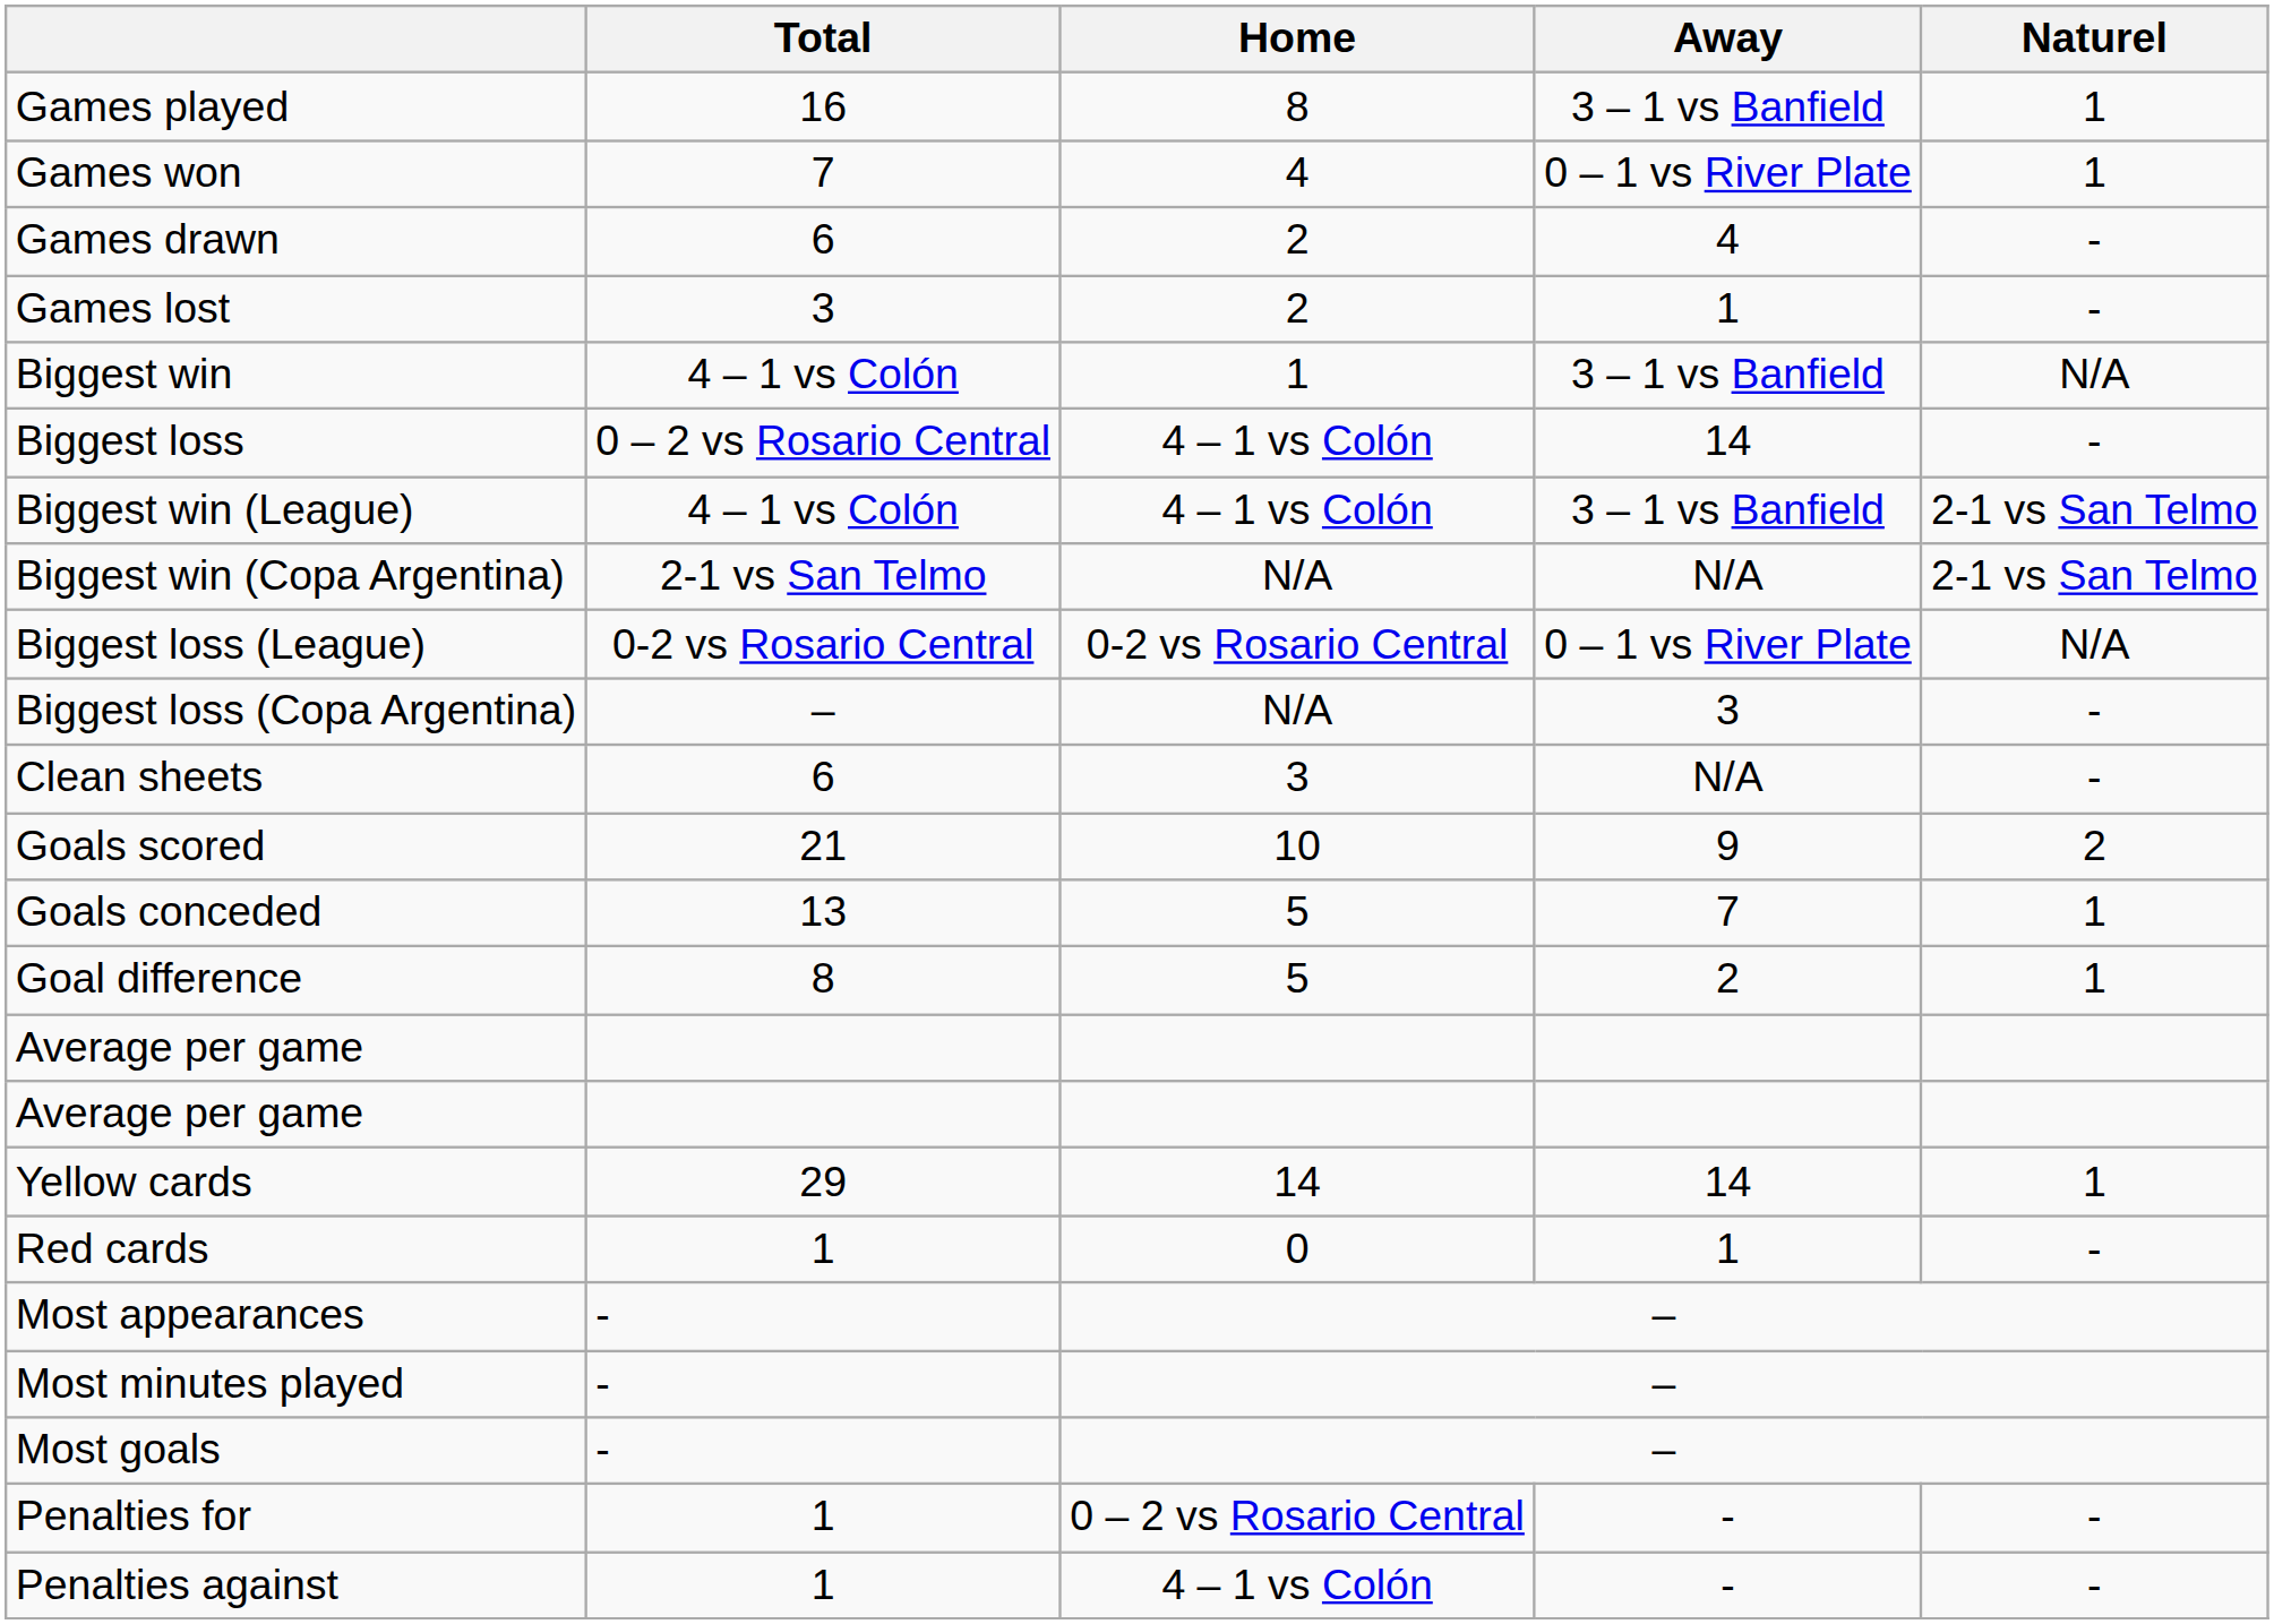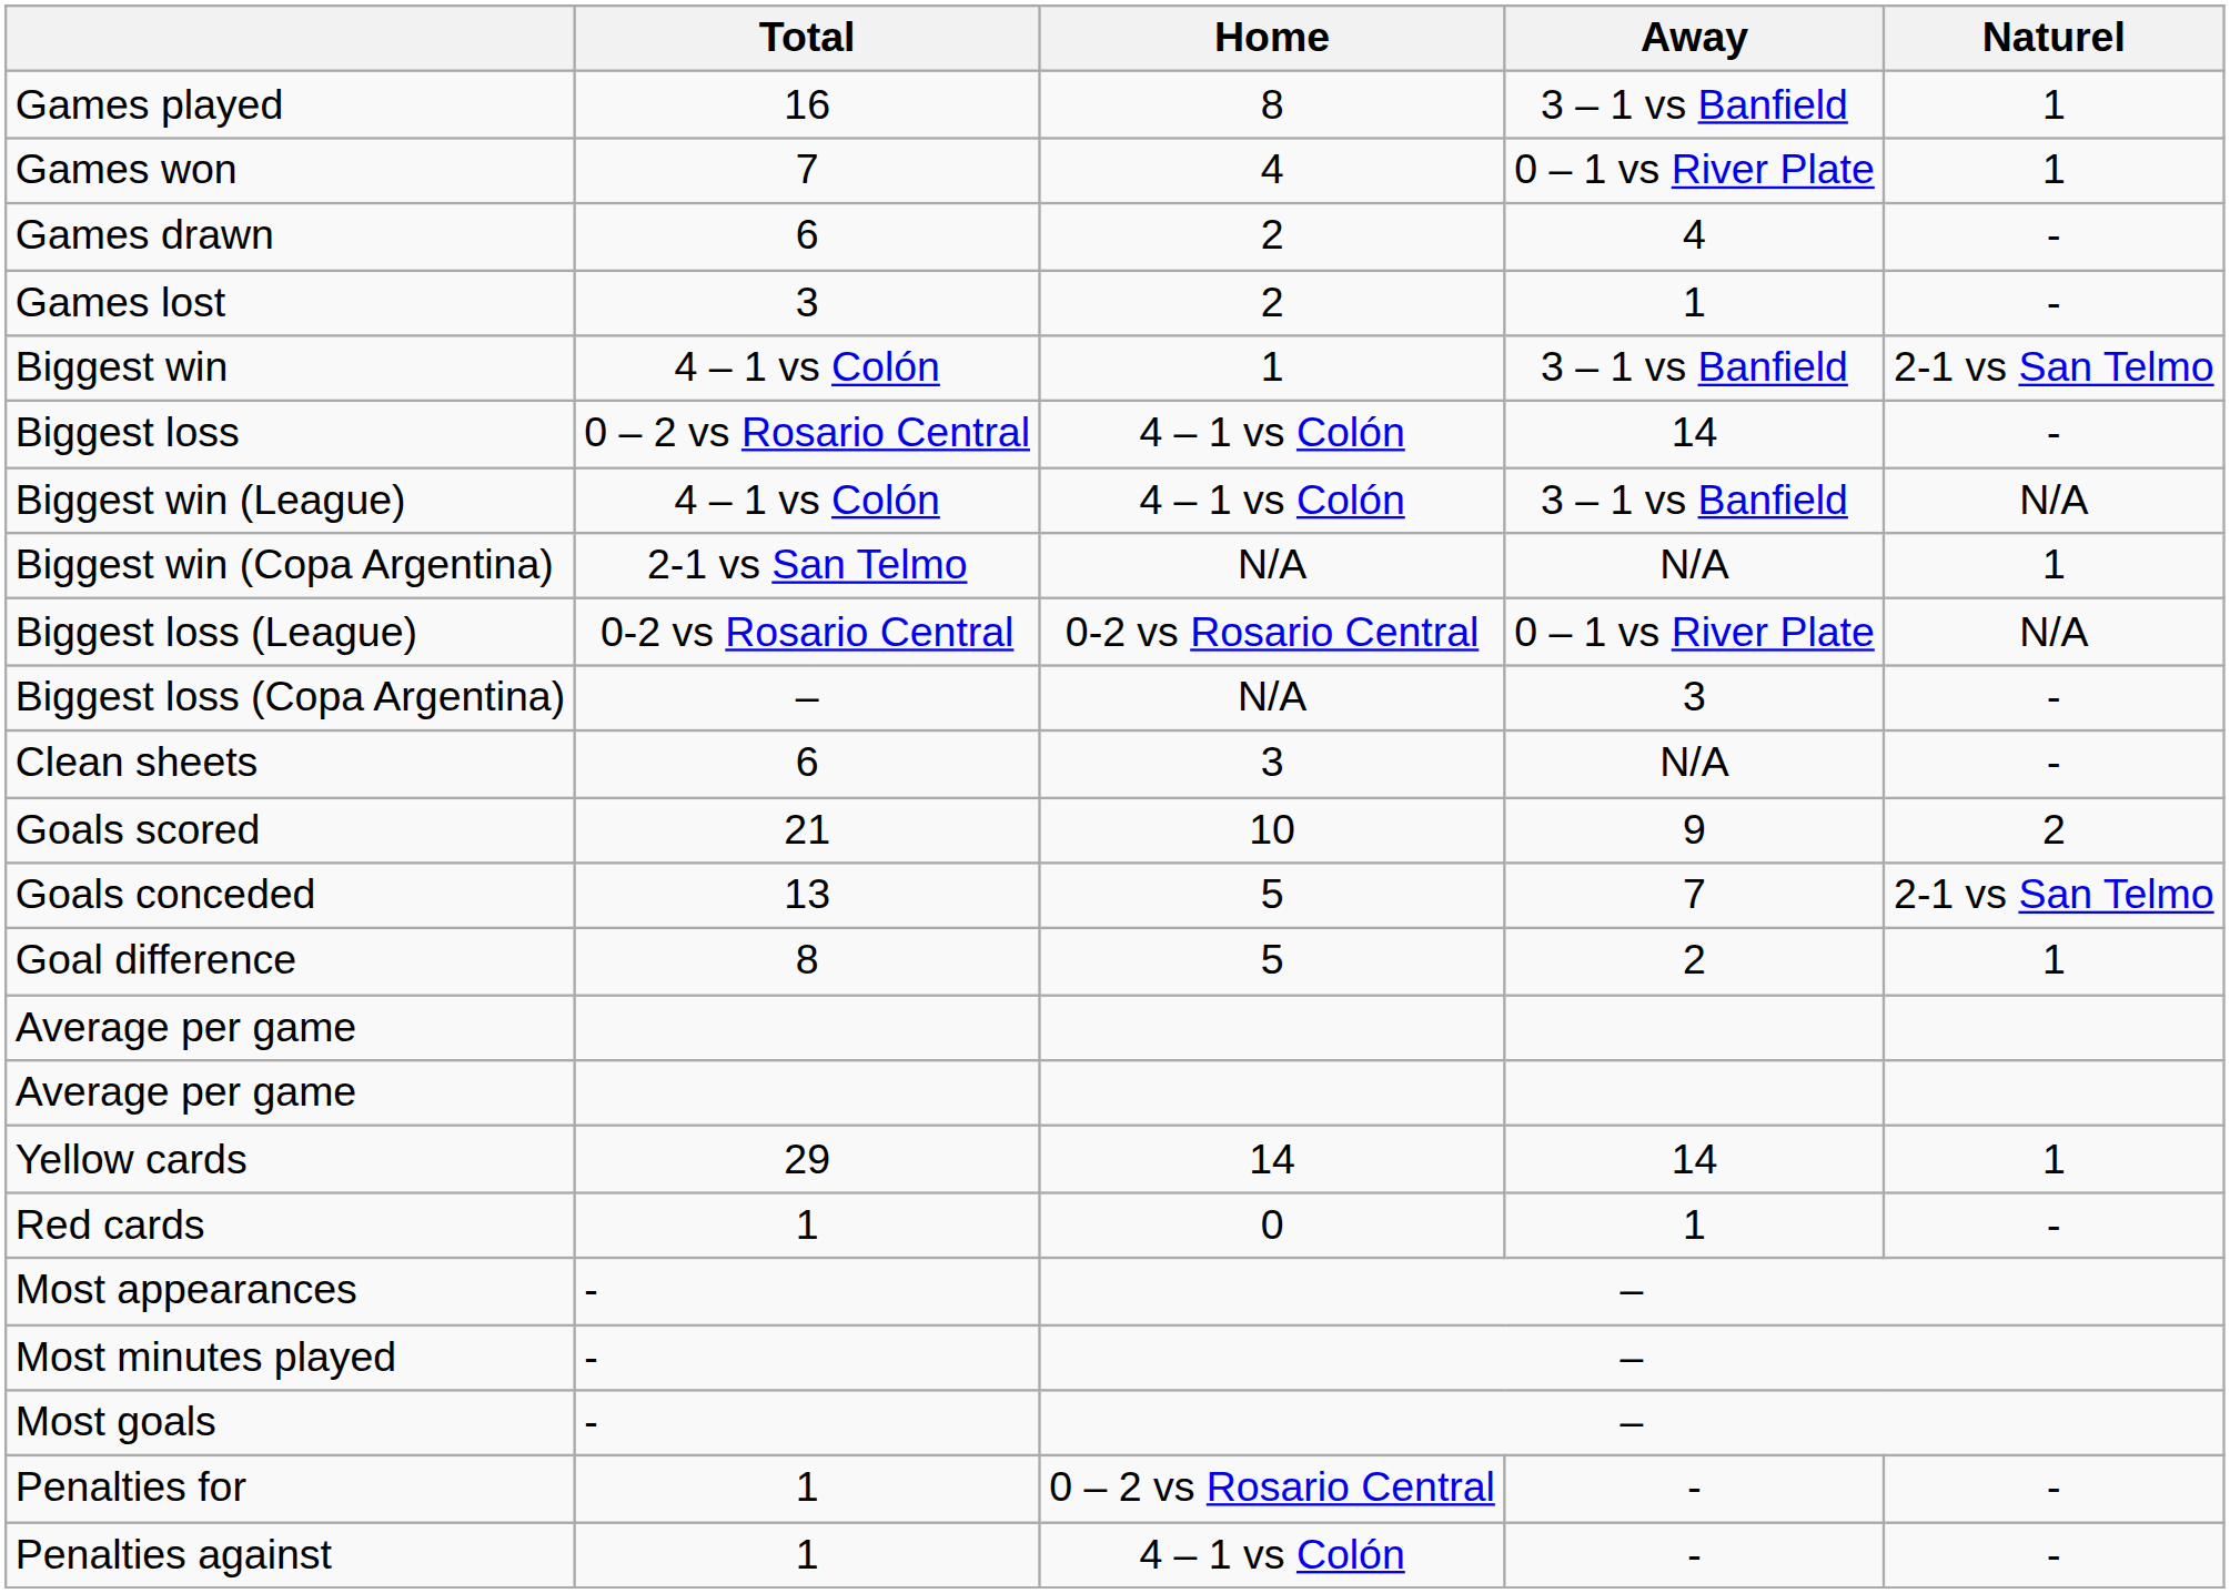 <table class="wikitable" style="text-align: center;">
 <tr>
 <th></th>
 <th>Total</th>
 <th>Home</th>
 <th>Away</th>
 <th>Naturel</th>
 </tr>
 <tr>
 <td align=left>Games played</td>
 <td>16</td>
 <td>8</td>
 <td>3 – 1 vs <a href='#'>Banfield</a></td>
 <td>1</td>
 </tr>
 <tr>
 <td align=left>Games won</td>
 <td>7</td>
 <td>4</td>
 <td>0 – 1 vs <a href='#'>River Plate</a></td>
 <td>1</td>
 </tr>
 <tr>
 <td align=left>Games drawn</td>
 <td>6</td>
 <td>2</td>
 <td>4</td>
 <td>-</td>
 </tr>
 <tr>
 <td align=left>Games lost</td>
 <td>3</td>
 <td>2</td>
 <td>1</td>
 <td>-</td>
 </tr>
 <tr>
 <td align=left>Biggest win</td>
 <td>4 – 1 vs <a href='#'>Colón</a></td>
 <td>1</td>
 <td>3 – 1 vs <a href='#'>Banfield</a></td>
-<td>N/A</td>
+<td>2-1 vs <a href='#'>San Telmo</a></td>
 </tr>
 <tr>
 <td align=left>Biggest loss</td>
 <td>0 – 2 vs <a href='#'>Rosario Central</a></td>
 <td>4 – 1 vs <a href='#'>Colón</a></td>
 <td>14</td>
 <td>-</td>
 </tr>
 <tr>
 <td align=left>Biggest win (League)</td>
 <td>4 – 1 vs <a href='#'>Colón</a></td>
 <td>4 – 1 vs <a href='#'>Colón</a></td>
 <td>3 – 1 vs <a href='#'>Banfield</a></td>
-<td>2-1 vs <a href='#'>San Telmo</a></td>
+<td>N/A</td>
 </tr>
 <tr>
 <td align=left>Biggest win (Copa Argentina)</td>
 <td>2-1 vs <a href='#'>San Telmo</a></td>
 <td>N/A</td>
 <td>N/A</td>
-<td>2-1 vs <a href='#'>San Telmo</a></td>
+<td>1</td>
 </tr>
 <tr>
 <td align=left>Biggest loss (League)</td>
 <td>0-2 vs <a href='#'>Rosario Central</a></td>
 <td>0-2 vs <a href='#'>Rosario Central</a></td>
 <td>0 – 1 vs <a href='#'>River Plate</a></td>
 <td>N/A</td>
 </tr>
 <tr>
 <td align=left>Biggest loss (Copa Argentina)</td>
 <td>–</td>
 <td>N/A</td>
 <td>3</td>
 <td>-</td>
 </tr>
 <tr>
 <td align=left>Clean sheets</td>
 <td>6</td>
 <td>3</td>
 <td>N/A</td>
 <td>-</td>
 </tr>
 <tr>
 <td align=left>Goals scored</td>
 <td>21</td>
 <td>10</td>
 <td>9</td>
 <td>2</td>
 </tr>
 <tr>
 <td align=left>Goals conceded</td>
 <td>13</td>
 <td>5</td>
 <td>7</td>
-<td>1</td>
+<td>2-1 vs <a href='#'>San Telmo</a></td>
 </tr>
 <tr>
 <td align=left>Goal difference</td>
 <td>8</td>
 <td>5</td>
 <td>2</td>
 <td>1</td>
 </tr>
 <tr>
 <td align=left>Average  per game</td>
 <td></td>
 <td></td>
 <td></td>
 <td></td>
 </tr>
 <tr>
 <td align=left>Average  per game</td>
 <td></td>
 <td></td>
 <td></td>
 <td></td>
 </tr>
 <tr>
 <td align=left>Yellow cards</td>
 <td>29</td>
 <td>14</td>
 <td>14</td>
 <td>1</td>
 </tr>
 <tr>
 <td align=left>Red cards</td>
 <td>1</td>
 <td>0</td>
 <td>1</td>
 <td>-</td>
 </tr>
 <tr>
 <td align=left>Most appearances</td>
 <td align=left>-</td>
 <td colspan=4>–</td>
 </tr>
 <tr>
 <td align=left>Most minutes played</td>
 <td align=left>-</td>
 <td colspan=4>–</td>
 </tr>
 <tr>
 <td align=left>Most goals</td>
 <td align=left>-</td>
 <td colspan=4>–</td>
 </tr>
 <tr>
 <td align=left>Penalties for</td>
 <td>1</td>
 <td>0 – 2 vs <a href='#'>Rosario Central</a></td>
 <td>-</td>
 <td>-</td>
 </tr>
 <tr>
 <td align=left>Penalties against</td>
 <td>1</td>
 <td>4 – 1 vs <a href='#'>Colón</a></td>
 <td>-</td>
 <td>-</td>
 </tr>
 <tr>
 </tr>
 </table>
